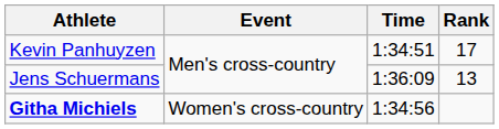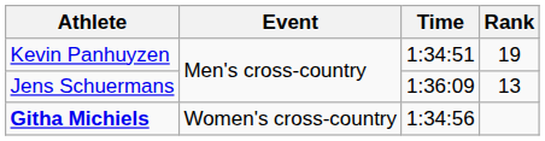 <table class="wikitable" style="font-size:90%">
 <tr>
 <th>Athlete</th>
 <th>Event</th>
 <th>Time</th>
 <th>Rank</th>
 </tr>
 <tr align=center>
 <td align=left><a href='#'>Kevin Panhuyzen</a></td>
 <td align=left rowspan=2>Men's cross-country</td>
 <td>1:34:51</td>
-<td>17</td>
+<td>19</td>
 </tr>
 <tr align=center>
 <td align=left><a href='#'>Jens Schuermans</a></td>
 <td>1:36:09</td>
 <td>13</td>
 </tr>
 <tr align=center>
 <td align=left><strong><a href='#'>Githa Michiels</a></strong></td>
 <td align=left>Women's cross-country</td>
 <td>1:34:56</td>
 <td></td>
 </tr>
 </table>
